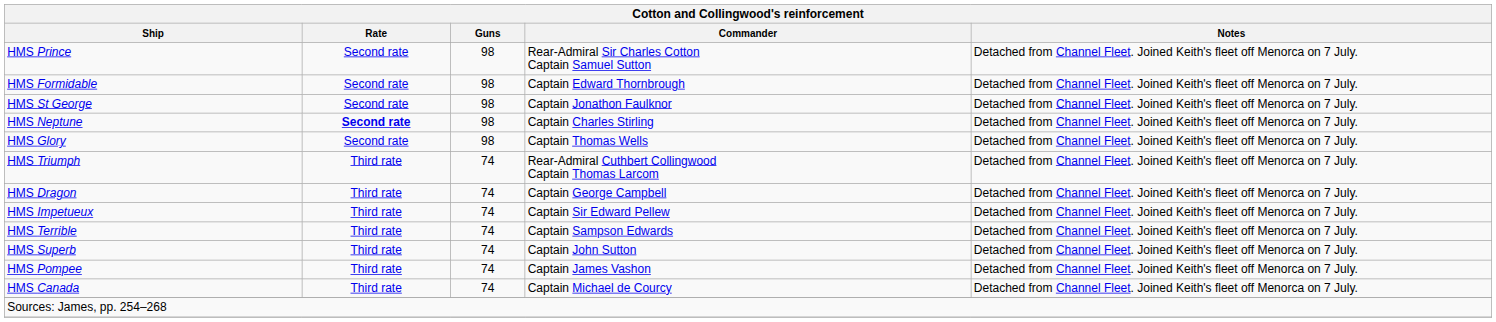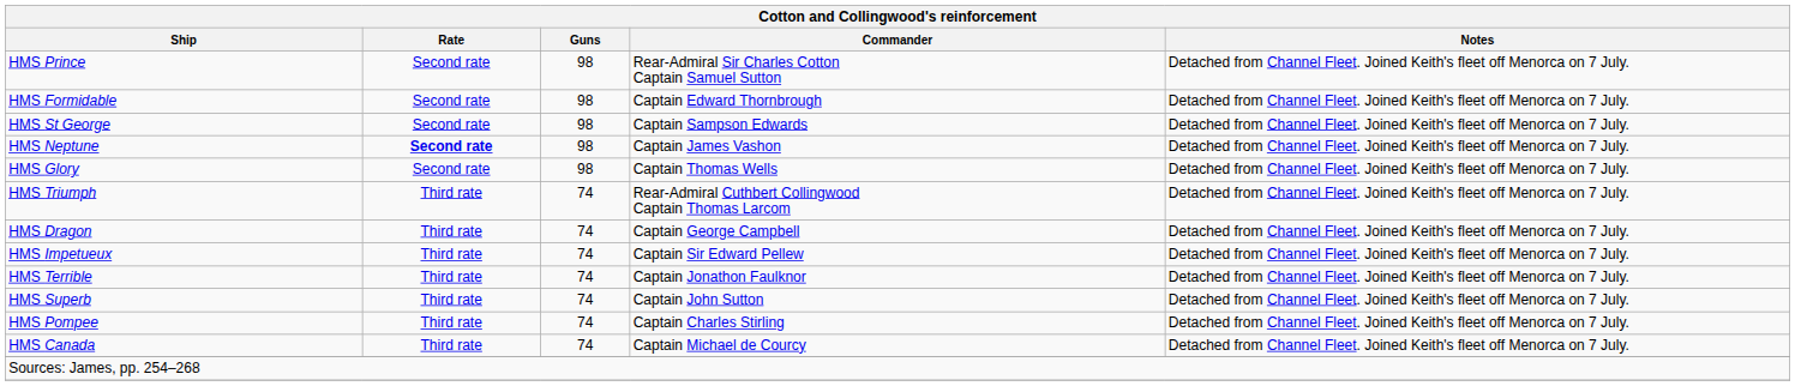 <table class="wikitable" width=100%>
 <tr valign="top">
 <th colspan="11" bgcolor="white">Cotton and Collingwood's reinforcement</th>
 </tr>
 <tr valign="top"|- valign="top">
 <th width=20%; align= center><small> Ship </small></th>
 <th width=10%; align= center><small> Rate </small></th>
 <th width=5%; align= center><small> Guns </small></th>
 <th width=30%; align= center><small> Commander </small></th>
 <th width=35%; align= center><small>Notes</small></th>
 </tr>
 <tr valign="top">
 <td align= left><a href='#'>HMS <em>Prince</em></a></td>
 <td align= center><a href='#'>Second rate</a></td>
 <td align= center>98</td>
 <td align= left>Rear-Admiral <a href='#'>Sir Charles Cotton</a><br>Captain <a href='#'>Samuel Sutton</a></td>
 <td align= left>Detached from <a href='#'>Channel Fleet</a>. Joined Keith's fleet off Menorca on 7 July.</td>
 </tr>
 <tr valign="top">
 <td align= left><a href='#'>HMS <em>Formidable</em></a></td>
 <td align= center><a href='#'>Second rate</a></td>
 <td align= center>98</td>
 <td align= left>Captain <a href='#'>Edward Thornbrough</a></td>
 <td align= left>Detached from <a href='#'>Channel Fleet</a>. Joined Keith's fleet off Menorca on 7 July.</td>
 </tr>
 <tr valign="top">
 <td align= left><a href='#'>HMS <em>St George</em></a></td>
 <td align= center><a href='#'>Second rate</a></td>
 <td align= center>98</td>
-<td align= left>Captain <a href='#'>Jonathon Faulknor</a></td>
+<td align= left>Captain <a href='#'>Sampson Edwards</a></td>
 <td align= left>Detached from <a href='#'>Channel Fleet</a>. Joined Keith's fleet off Menorca on 7 July.</td>
 </tr>
 <tr valign="top">
 <td align= left><a href='#'>HMS <em>Neptune</em></a></td>
 <td align= center><strong><a href='#'>Second rate</a></strong></td>
 <td align= center>98</td>
-<td align= left>Captain <a href='#'>Charles Stirling</a></td>
+<td align= left>Captain <a href='#'>James Vashon</a></td>
 <td align= left>Detached from <a href='#'>Channel Fleet</a>. Joined Keith's fleet off Menorca on 7 July.</td>
 </tr>
 <tr valign="top">
 <td align= left><a href='#'>HMS <em>Glory</em></a></td>
 <td align= center><a href='#'>Second rate</a></td>
 <td align= center>98</td>
 <td align= left>Captain <a href='#'>Thomas Wells</a></td>
 <td align= left>Detached from <a href='#'>Channel Fleet</a>. Joined Keith's fleet off Menorca on 7 July.</td>
 </tr>
 <tr valign="top">
 <td align= left><a href='#'>HMS <em>Triumph</em></a></td>
 <td align= center><a href='#'>Third rate</a></td>
 <td align= center>74</td>
 <td align= left>Rear-Admiral <a href='#'>Cuthbert Collingwood</a><br>Captain <a href='#'>Thomas Larcom</a></td>
 <td align= left>Detached from <a href='#'>Channel Fleet</a>. Joined Keith's fleet off Menorca on 7 July.</td>
 </tr>
 <tr valign="top">
 <td align= left><a href='#'>HMS <em>Dragon</em></a></td>
 <td align= center><a href='#'>Third rate</a></td>
 <td align= center>74</td>
 <td align= left>Captain <a href='#'>George Campbell</a></td>
 <td align= left>Detached from <a href='#'>Channel Fleet</a>. Joined Keith's fleet off Menorca on 7 July.</td>
 </tr>
 <tr valign="top">
 <td align= left><a href='#'>HMS <em>Impetueux</em></a></td>
 <td align= center><a href='#'>Third rate</a></td>
 <td align= center>74</td>
 <td align= left>Captain <a href='#'>Sir Edward Pellew</a></td>
 <td align= left>Detached from <a href='#'>Channel Fleet</a>. Joined Keith's fleet off Menorca on 7 July.</td>
 </tr>
 <tr valign="top">
 <td align= left><a href='#'>HMS <em>Terrible</em></a></td>
 <td align= center><a href='#'>Third rate</a></td>
 <td align= center>74</td>
-<td align= left>Captain <a href='#'>Sampson Edwards</a></td>
+<td align= left>Captain <a href='#'>Jonathon Faulknor</a></td>
 <td align= left>Detached from <a href='#'>Channel Fleet</a>. Joined Keith's fleet off Menorca on 7 July.</td>
 </tr>
 <tr valign="top">
 <td align= left><a href='#'>HMS <em>Superb</em></a></td>
 <td align= center><a href='#'>Third rate</a></td>
 <td align= center>74</td>
 <td align= left>Captain <a href='#'>John Sutton</a></td>
 <td align= left>Detached from <a href='#'>Channel Fleet</a>. Joined Keith's fleet off Menorca on 7 July.</td>
 </tr>
 <tr valign="top">
 <td align= left><a href='#'>HMS <em>Pompee</em></a></td>
 <td align= center><a href='#'>Third rate</a></td>
 <td align= center>74</td>
-<td align= left>Captain <a href='#'>James Vashon</a></td>
+<td align= left>Captain <a href='#'>Charles Stirling</a></td>
 <td align= left>Detached from <a href='#'>Channel Fleet</a>. Joined Keith's fleet off Menorca on 7 July.</td>
 </tr>
 <tr valign="top">
 <td align= left><a href='#'>HMS <em>Canada</em></a></td>
 <td align= center><a href='#'>Third rate</a></td>
 <td align= center>74</td>
 <td align= left>Captain <a href='#'>Michael de Courcy</a></td>
 <td align= left>Detached from <a href='#'>Channel Fleet</a>. Joined Keith's fleet off Menorca on 7 July.</td>
 </tr>
 <tr>
 </tr>
 <tr valign="top">
 <td colspan="9" align="left">Sources: James, pp. 254–268</td>
 </tr>
 <tr>
 </tr>
 </table>
